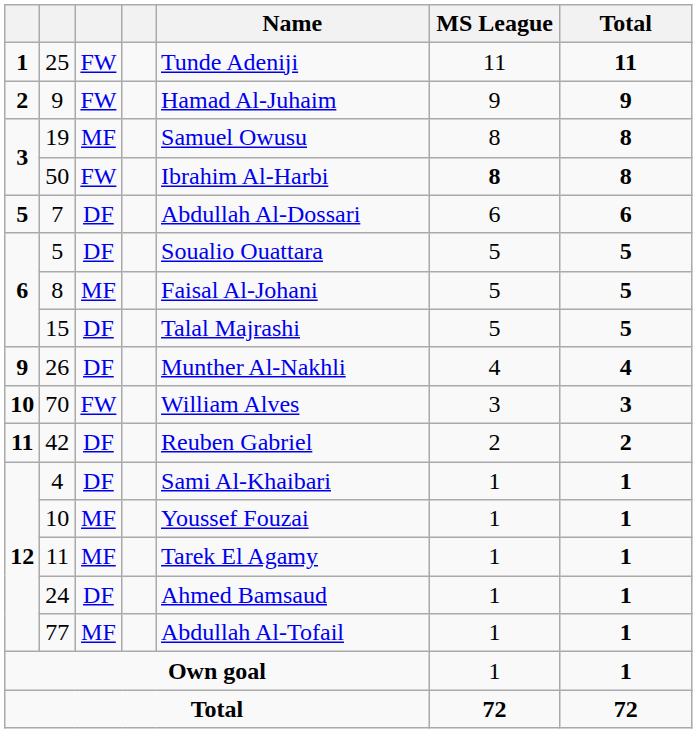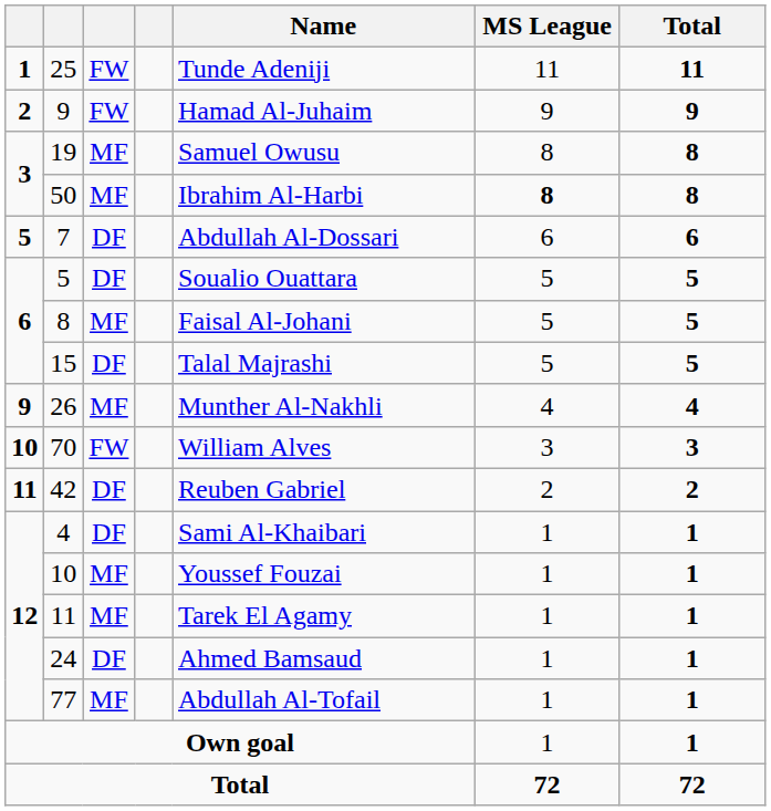 <table class="wikitable" style="text-align:center">
 <tr>
 <th width=15></th>
 <th width=15></th>
 <th width=15></th>
 <th width=15></th>
 <th width=175>Name</th>
 <th width=80>MS League</th>
 <th width=80>Total</th>
 </tr>
 <tr>
 <td><strong>1</strong></td>
 <td>25</td>
 <td><a href='#'>FW</a></td>
 <td></td>
 <td align=left><a href='#'>Tunde Adeniji</a></td>
 <td>11</td>
 <td><strong>11</strong></td>
 </tr>
 <tr>
 <td><strong>2</strong></td>
 <td>9</td>
 <td><a href='#'>FW</a></td>
 <td></td>
 <td align=left><a href='#'>Hamad Al-Juhaim</a></td>
 <td>9</td>
 <td><strong>9</strong></td>
 </tr>
 <tr>
 <td rowspan=2><strong>3</strong></td>
 <td>19</td>
 <td><a href='#'>MF</a></td>
 <td></td>
 <td align=left><a href='#'>Samuel Owusu</a></td>
 <td>8</td>
 <td><strong>8</strong></td>
 </tr>
 <tr>
 <td>50</td>
-<td><a href='#'>FW</a></td>
+<td><a href='#'>MF</a></td>
 <td></td>
 <td align=left><a href='#'>Ibrahim Al-Harbi</a></td>
 <td><strong>8</strong></td>
 <td><strong>8</strong></td>
 </tr>
 <tr>
 <td><strong>5</strong></td>
 <td>7</td>
 <td><a href='#'>DF</a></td>
 <td></td>
 <td align=left><a href='#'>Abdullah Al-Dossari</a></td>
 <td>6</td>
 <td><strong>6</strong></td>
 </tr>
 <tr>
 <td rowspan=3><strong>6</strong></td>
 <td>5</td>
 <td><a href='#'>DF</a></td>
 <td></td>
 <td align=left><a href='#'>Soualio Ouattara</a></td>
 <td>5</td>
 <td><strong>5</strong></td>
 </tr>
 <tr>
 <td>8</td>
 <td><a href='#'>MF</a></td>
 <td></td>
 <td align=left><a href='#'>Faisal Al-Johani</a></td>
 <td>5</td>
 <td><strong>5</strong></td>
 </tr>
 <tr>
 <td>15</td>
 <td><a href='#'>DF</a></td>
 <td></td>
 <td align=left><a href='#'>Talal Majrashi</a></td>
 <td>5</td>
 <td><strong>5</strong></td>
 </tr>
 <tr>
 <td><strong>9</strong></td>
 <td>26</td>
-<td><a href='#'>DF</a></td>
+<td><a href='#'>MF</a></td>
 <td></td>
 <td align=left><a href='#'>Munther Al-Nakhli</a></td>
 <td>4</td>
 <td><strong>4</strong></td>
 </tr>
 <tr>
 <td><strong>10</strong></td>
 <td>70</td>
 <td><a href='#'>FW</a></td>
 <td></td>
 <td align=left><a href='#'>William Alves</a></td>
 <td>3</td>
 <td><strong>3</strong></td>
 </tr>
 <tr>
 <td><strong>11</strong></td>
 <td>42</td>
 <td><a href='#'>DF</a></td>
 <td></td>
 <td align=left><a href='#'>Reuben Gabriel</a></td>
 <td>2</td>
 <td><strong>2</strong></td>
 </tr>
 <tr>
 <td rowspan=5><strong>12</strong></td>
 <td>4</td>
 <td><a href='#'>DF</a></td>
 <td></td>
 <td align=left><a href='#'>Sami Al-Khaibari</a></td>
 <td>1</td>
 <td><strong>1</strong></td>
 </tr>
 <tr>
 <td>10</td>
 <td><a href='#'>MF</a></td>
 <td></td>
 <td align=left><a href='#'>Youssef Fouzai</a></td>
 <td>1</td>
 <td><strong>1</strong></td>
 </tr>
 <tr>
 <td>11</td>
 <td><a href='#'>MF</a></td>
 <td></td>
 <td align=left><a href='#'>Tarek El Agamy</a></td>
 <td>1</td>
 <td><strong>1</strong></td>
 </tr>
 <tr>
 <td>24</td>
 <td><a href='#'>DF</a></td>
 <td></td>
 <td align=left><a href='#'>Ahmed Bamsaud</a></td>
 <td>1</td>
 <td><strong>1</strong></td>
 </tr>
 <tr>
 <td>77</td>
 <td><a href='#'>MF</a></td>
 <td></td>
 <td align=left><a href='#'>Abdullah Al-Tofail</a></td>
 <td>1</td>
 <td><strong>1</strong></td>
 </tr>
 <tr>
 <td colspan=5><strong>Own goal</strong></td>
 <td>1</td>
 <td><strong>1</strong></td>
 </tr>
 <tr>
 <td colspan=5><strong>Total</strong></td>
 <td><strong>72</strong></td>
 <td><strong>72</strong></td>
 </tr>
 </table>
